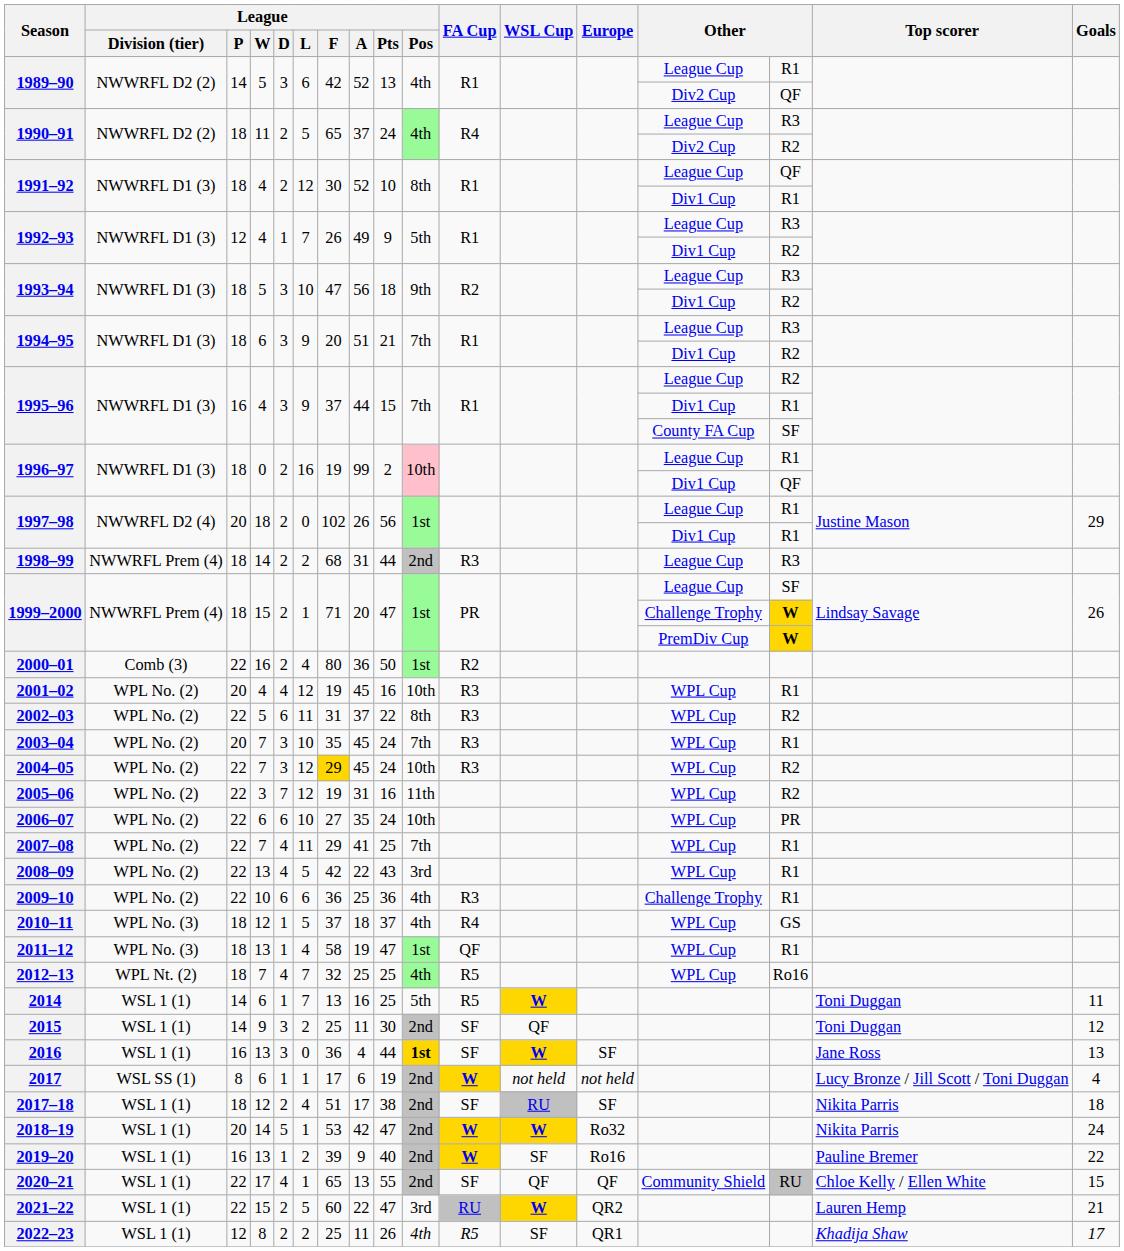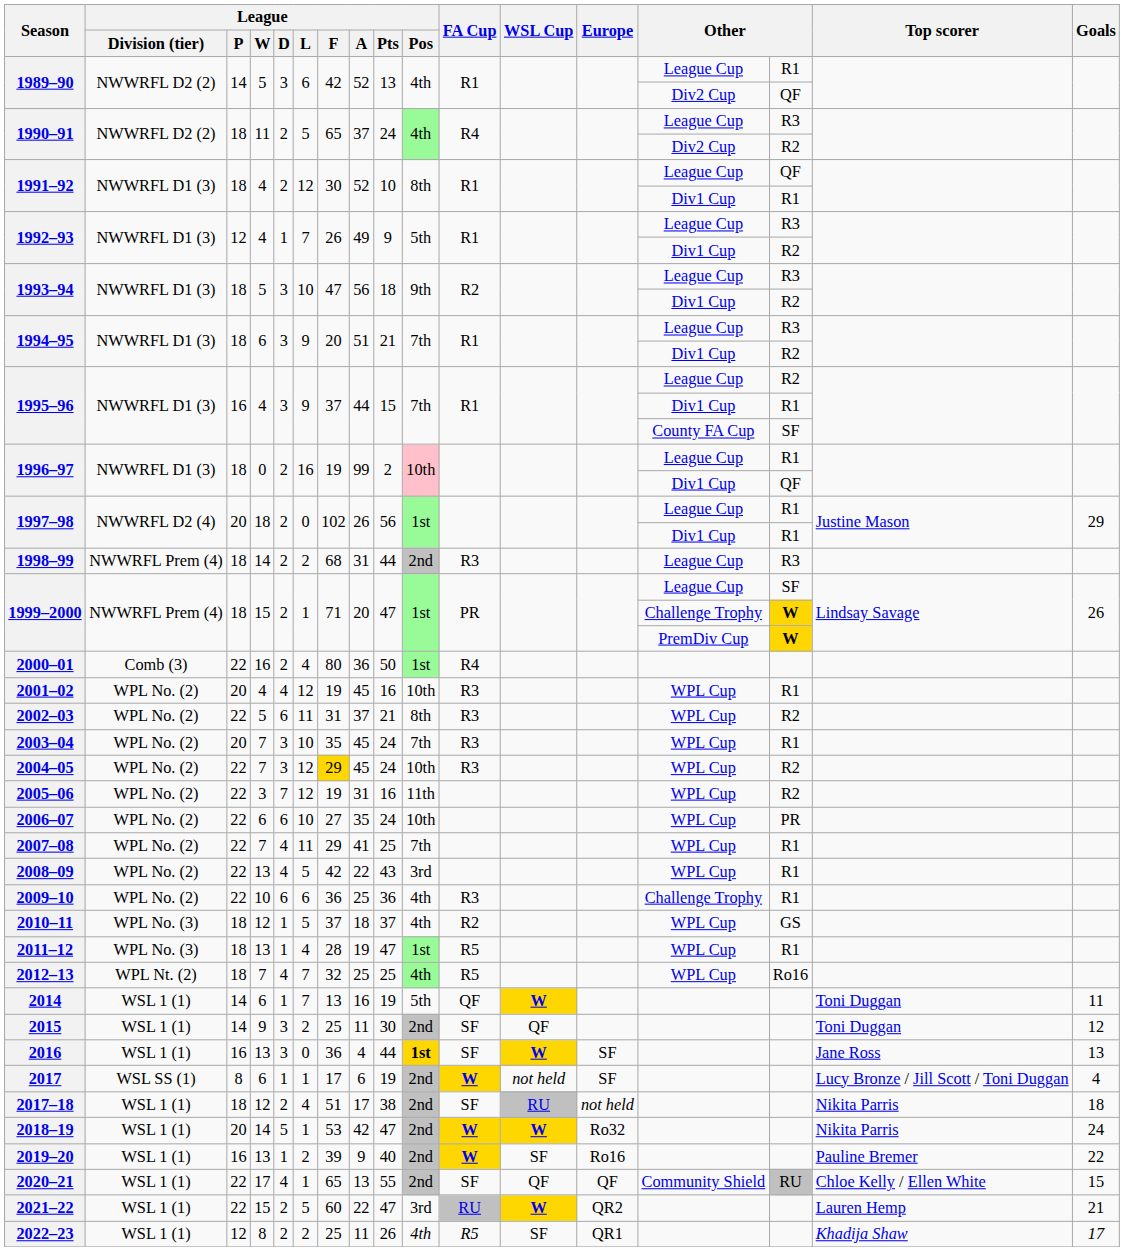 <table class="wikitable sortable" style="text-align: center">
 <tr>
 <th scope="col" rowspan=2>Season</th>
 <th colspan=9 class="unsortable">League</th>
 <th scope="col" rowspan=2><a href='#'>FA Cup</a></th>
 <th scope="col" rowspan=2><a href='#'>WSL Cup</a></th>
 <th scope="col" rowspan=2><a href='#'>Europe</a></th>
 <th scope="col" rowspan=2 colspan=2>Other</th>
 <th scope="col" rowspan=2>Top scorer</th>
 <th scope="col" rowspan=2>Goals</th>
 </tr>
 <tr>
 <th>Division (tier)</th>
 <th>P</th>
 <th>W</th>
 <th>D</th>
 <th>L</th>
 <th>F</th>
 <th>A</th>
 <th>Pts</th>
 <th>Pos</th>
 </tr>
 <tr>
 <th scope="row" rowspan=2><a href='#'>1989–90</a></th>
 <td rowspan=2>NWWRFL D2 (2)</td>
 <td rowspan=2>14</td>
 <td rowspan=2>5</td>
 <td rowspan=2>3</td>
 <td rowspan=2>6</td>
 <td rowspan=2>42</td>
 <td rowspan=2>52</td>
 <td rowspan=2>13</td>
 <td rowspan=2>4th</td>
 <td rowspan=2>R1</td>
 <td rowspan=2></td>
 <td rowspan=2></td>
 <td><a href='#'>League Cup</a></td>
 <td>R1</td>
 <td align=left rowspan=2></td>
 <td rowspan=2></td>
 </tr>
 <tr>
 <td><a href='#'>Div2 Cup</a></td>
 <td>QF</td>
 </tr>
 <tr>
 <th scope="row" rowspan=2><a href='#'>1990–91</a></th>
 <td rowspan=2>NWWRFL D2 (2)</td>
 <td rowspan=2>18</td>
 <td rowspan=2>11</td>
 <td rowspan=2>2</td>
 <td rowspan=2>5</td>
 <td rowspan=2>65</td>
 <td rowspan=2>37</td>
 <td rowspan=2>24</td>
 <td rowspan=2 style="background:palegreen;">4th</td>
 <td rowspan=2>R4</td>
 <td rowspan=2></td>
 <td rowspan=2></td>
 <td><a href='#'>League Cup</a></td>
 <td>R3</td>
 <td align=left rowspan=2></td>
 <td rowspan=2></td>
 </tr>
 <tr>
 <td><a href='#'>Div2 Cup</a></td>
 <td>R2</td>
 </tr>
 <tr>
 <th scope="row" rowspan=2><a href='#'>1991–92</a></th>
 <td rowspan=2>NWWRFL D1 (3)</td>
 <td rowspan=2>18</td>
 <td rowspan=2>4</td>
 <td rowspan=2>2</td>
 <td rowspan=2>12</td>
 <td rowspan=2>30</td>
 <td rowspan=2>52</td>
 <td rowspan=2>10</td>
 <td rowspan=2>8th</td>
 <td rowspan=2>R1</td>
 <td rowspan=2></td>
 <td rowspan=2></td>
 <td><a href='#'>League Cup</a></td>
 <td>QF</td>
 <td align=left rowspan=2></td>
 <td rowspan=2></td>
 </tr>
 <tr>
 <td><a href='#'>Div1 Cup</a></td>
 <td>R1</td>
 </tr>
 <tr>
 <th scope="row" rowspan=2><a href='#'>1992–93</a></th>
 <td rowspan=2>NWWRFL D1 (3)</td>
 <td rowspan=2>12</td>
 <td rowspan=2>4</td>
 <td rowspan=2>1</td>
 <td rowspan=2>7</td>
 <td rowspan=2>26</td>
 <td rowspan=2>49</td>
 <td rowspan=2>9</td>
 <td rowspan=2>5th</td>
 <td rowspan=2>R1</td>
 <td rowspan=2></td>
 <td rowspan=2></td>
 <td><a href='#'>League Cup</a></td>
 <td>R3</td>
 <td align=left rowspan=2></td>
 <td rowspan=2></td>
 </tr>
 <tr>
 <td><a href='#'>Div1 Cup</a></td>
 <td>R2</td>
 </tr>
 <tr>
 <th scope="row" rowspan=2><a href='#'>1993–94</a></th>
 <td rowspan=2>NWWRFL D1 (3)</td>
 <td rowspan=2>18</td>
 <td rowspan=2>5</td>
 <td rowspan=2>3</td>
 <td rowspan=2>10</td>
 <td rowspan=2>47</td>
 <td rowspan=2>56</td>
 <td rowspan=2>18</td>
 <td rowspan=2>9th</td>
 <td rowspan=2>R2</td>
 <td rowspan=2></td>
 <td rowspan=2></td>
 <td><a href='#'>League Cup</a></td>
 <td>R3</td>
 <td align=left rowspan=2></td>
 <td rowspan=2></td>
 </tr>
 <tr>
 <td><a href='#'>Div1 Cup</a></td>
 <td>R2</td>
 </tr>
 <tr>
 <th scope="row" rowspan=2><a href='#'>1994–95</a></th>
 <td rowspan=2>NWWRFL D1 (3)</td>
 <td rowspan=2>18</td>
 <td rowspan=2>6</td>
 <td rowspan=2>3</td>
 <td rowspan=2>9</td>
 <td rowspan=2>20</td>
 <td rowspan=2>51</td>
 <td rowspan=2>21</td>
 <td rowspan=2>7th</td>
 <td rowspan=2>R1</td>
 <td rowspan=2></td>
 <td rowspan=2></td>
 <td><a href='#'>League Cup</a></td>
 <td>R3</td>
 <td align=left rowspan=2></td>
 <td rowspan=2></td>
 </tr>
 <tr>
 <td><a href='#'>Div1 Cup</a></td>
 <td>R2</td>
 </tr>
 <tr>
 <th scope="row" rowspan=3><a href='#'>1995–96</a></th>
 <td rowspan=3>NWWRFL D1 (3)</td>
 <td rowspan=3>16</td>
 <td rowspan=3>4</td>
 <td rowspan=3>3</td>
 <td rowspan=3>9</td>
 <td rowspan=3>37</td>
 <td rowspan=3>44</td>
 <td rowspan=3>15</td>
 <td rowspan=3>7th</td>
 <td rowspan=3>R1</td>
 <td rowspan=3></td>
 <td rowspan=3></td>
 <td><a href='#'>League Cup</a></td>
 <td>R2</td>
 <td align=left rowspan=3></td>
 <td rowspan=3></td>
 </tr>
 <tr>
 <td><a href='#'>Div1 Cup</a></td>
 <td>R1</td>
 </tr>
 <tr>
 <td><a href='#'>County FA Cup</a></td>
 <td>SF</td>
 </tr>
 <tr>
 <th scope="row" rowspan=2><a href='#'>1996–97</a></th>
 <td rowspan=2>NWWRFL D1 (3)</td>
 <td rowspan=2>18</td>
 <td rowspan=2>0</td>
 <td rowspan=2>2</td>
 <td rowspan=2>16</td>
 <td rowspan=2>19</td>
 <td rowspan=2>99</td>
 <td rowspan=2>2</td>
 <td style="background:pink;" rowspan=2>10th</td>
 <td rowspan=2></td>
 <td rowspan=2></td>
 <td rowspan=2></td>
 <td><a href='#'>League Cup</a></td>
 <td>R1</td>
 <td align=left rowspan=2></td>
 <td rowspan=2></td>
 </tr>
 <tr>
 <td><a href='#'>Div1 Cup</a></td>
 <td>QF</td>
 </tr>
 <tr>
 <th scope="row" rowspan=2><a href='#'>1997–98</a></th>
 <td rowspan=2>NWWRFL D2 (4)</td>
 <td rowspan=2>20</td>
 <td rowspan=2>18</td>
 <td rowspan=2>2</td>
 <td rowspan=2>0</td>
 <td rowspan=2>102</td>
 <td rowspan=2>26</td>
 <td rowspan=2>56</td>
 <td style="background:palegreen;" rowspan=2>1st</td>
 <td rowspan=2></td>
 <td rowspan=2></td>
 <td rowspan=2></td>
 <td><a href='#'>League Cup</a></td>
 <td>R1</td>
 <td align=left rowspan=2><a href='#'>Justine Mason</a></td>
 <td rowspan=2>29</td>
 </tr>
 <tr>
 <td><a href='#'>Div1 Cup</a></td>
 <td>R1</td>
 </tr>
 <tr>
 <th scope="row"><a href='#'>1998–99</a></th>
 <td>NWWRFL Prem (4)</td>
 <td>18</td>
 <td>14</td>
 <td>2</td>
 <td>2</td>
 <td>68</td>
 <td>31</td>
 <td>44</td>
 <td style="background:silver;">2nd</td>
 <td>R3</td>
 <td></td>
 <td></td>
 <td><a href='#'>League Cup</a></td>
 <td>R3</td>
 <td align=left></td>
 <td></td>
 </tr>
 <tr>
 <th scope="row" rowspan=3><a href='#'>1999–2000</a></th>
 <td rowspan=3>NWWRFL Prem (4)</td>
 <td rowspan=3>18</td>
 <td rowspan=3>15</td>
 <td rowspan=3>2</td>
 <td rowspan=3>1</td>
 <td rowspan=3>71</td>
 <td rowspan=3>20</td>
 <td rowspan=3>47</td>
 <td style="background:palegreen;" rowspan=3>1st</td>
 <td rowspan=3>PR</td>
 <td rowspan=3></td>
 <td rowspan=3></td>
 <td><a href='#'>League Cup</a></td>
 <td>SF</td>
 <td align=left rowspan=3><a href='#'>Lindsay Savage</a></td>
 <td rowspan=3>26</td>
 </tr>
 <tr>
 <td><a href='#'>Challenge Trophy</a></td>
 <td style="background:gold;"><strong>W</strong></td>
 </tr>
 <tr>
 <td><a href='#'>PremDiv Cup</a></td>
 <td style="background:gold;"><strong>W</strong></td>
 </tr>
 <tr>
 <th scope="row"><a href='#'>2000–01</a></th>
 <td>Comb (3)</td>
 <td>22</td>
 <td>16</td>
 <td>2</td>
 <td>4</td>
 <td>80</td>
 <td>36</td>
 <td>50</td>
 <td style="background:palegreen;">1st</td>
-<td>R2</td>
+<td>R4</td>
 <td></td>
 <td></td>
 <td></td>
 <td></td>
 <td align=left></td>
 <td></td>
 </tr>
 <tr>
 <th scope="row"><a href='#'>2001–02</a></th>
 <td>WPL No. (2)</td>
 <td>20</td>
 <td>4</td>
 <td>4</td>
 <td>12</td>
 <td>19</td>
 <td>45</td>
 <td>16</td>
 <td>10th</td>
 <td>R3</td>
 <td></td>
 <td></td>
 <td><a href='#'>WPL Cup</a></td>
 <td>R1</td>
 <td align=left></td>
 <td></td>
 </tr>
 <tr>
 <th scope="row"><a href='#'>2002–03</a></th>
 <td>WPL No. (2)</td>
 <td>22</td>
 <td>5</td>
 <td>6</td>
 <td>11</td>
 <td>31</td>
 <td>37</td>
-<td>22</td>
+<td>21</td>
 <td>8th</td>
 <td>R3</td>
 <td></td>
 <td></td>
 <td><a href='#'>WPL Cup</a></td>
 <td>R2</td>
 <td align=left></td>
 <td></td>
 </tr>
 <tr>
 <th scope="row"><a href='#'>2003–04</a></th>
 <td>WPL No. (2)</td>
 <td>20</td>
 <td>7</td>
 <td>3</td>
 <td>10</td>
 <td>35</td>
 <td>45</td>
 <td>24</td>
 <td>7th</td>
 <td>R3</td>
 <td></td>
 <td></td>
 <td><a href='#'>WPL Cup</a></td>
 <td>R1</td>
 <td align=left></td>
 <td></td>
 </tr>
 <tr>
 <th scope="row"><a href='#'>2004–05</a></th>
 <td>WPL No. (2)</td>
 <td>22</td>
 <td>7</td>
 <td>3</td>
 <td>12</td>
 <td style="background: gold;">29</td>
 <td>45</td>
 <td>24</td>
 <td>10th</td>
 <td>R3</td>
 <td></td>
 <td></td>
 <td><a href='#'>WPL Cup</a></td>
 <td>R2</td>
 <td align=left></td>
 <td></td>
 </tr>
 <tr>
 <th scope="row"><a href='#'>2005–06</a></th>
 <td>WPL No. (2)</td>
 <td>22</td>
 <td>3</td>
 <td>7</td>
 <td>12</td>
 <td>19</td>
 <td>31</td>
 <td>16</td>
 <td>11th</td>
 <td></td>
 <td></td>
 <td></td>
 <td><a href='#'>WPL Cup</a></td>
 <td>R2</td>
 <td align=left></td>
 <td></td>
 </tr>
 <tr>
 <th scope="row"><a href='#'>2006–07</a></th>
 <td>WPL No. (2)</td>
 <td>22</td>
 <td>6</td>
 <td>6</td>
 <td>10</td>
 <td>27</td>
 <td>35</td>
 <td>24</td>
 <td>10th</td>
 <td></td>
 <td></td>
 <td></td>
 <td><a href='#'>WPL Cup</a></td>
 <td>PR</td>
 <td align=left></td>
 <td></td>
 </tr>
 <tr>
 <th scope="row"><a href='#'>2007–08</a></th>
 <td>WPL No. (2)</td>
 <td>22</td>
 <td>7</td>
 <td>4</td>
 <td>11</td>
 <td>29</td>
 <td>41</td>
 <td>25</td>
 <td>7th</td>
 <td></td>
 <td></td>
 <td></td>
 <td><a href='#'>WPL Cup</a></td>
 <td>R1</td>
 <td align=left></td>
 <td></td>
 </tr>
 <tr>
 <th scope="row"><a href='#'>2008–09</a></th>
 <td>WPL No. (2)</td>
 <td>22</td>
 <td>13</td>
 <td>4</td>
 <td>5</td>
 <td>42</td>
 <td>22</td>
 <td>43</td>
 <td>3rd</td>
 <td></td>
 <td></td>
 <td></td>
 <td><a href='#'>WPL Cup</a></td>
 <td>R1</td>
 <td align=left></td>
 <td></td>
 </tr>
 <tr>
 <th scope="row"><a href='#'>2009–10</a></th>
 <td>WPL No. (2)</td>
 <td>22</td>
 <td>10</td>
 <td>6</td>
 <td>6</td>
 <td>36</td>
 <td>25</td>
 <td>36</td>
 <td>4th</td>
 <td>R3</td>
 <td></td>
 <td></td>
 <td><a href='#'>Challenge Trophy</a></td>
 <td>R1</td>
 <td align=left></td>
 <td></td>
 </tr>
 <tr>
 <th scope="row"><a href='#'>2010–11</a></th>
 <td>WPL No. (3)</td>
 <td>18</td>
 <td>12</td>
 <td>1</td>
 <td>5</td>
 <td>37</td>
 <td>18</td>
 <td>37</td>
 <td>4th</td>
-<td>R4</td>
+<td>R2</td>
 <td></td>
 <td></td>
 <td><a href='#'>WPL Cup</a></td>
 <td>GS</td>
 <td align=left></td>
 <td></td>
 </tr>
 <tr>
 <th scope="row"><a href='#'>2011–12</a></th>
 <td>WPL No. (3)</td>
 <td>18</td>
 <td>13</td>
 <td>1</td>
 <td>4</td>
-<td>58</td>
+<td>28</td>
 <td>19</td>
 <td>47</td>
 <td style="background:palegreen;">1st</td>
-<td>QF</td>
+<td>R5</td>
 <td></td>
 <td></td>
 <td><a href='#'>WPL Cup</a></td>
 <td>R1</td>
 <td align=left></td>
 <td></td>
 </tr>
 <tr>
 <th scope="row"><a href='#'>2012–13</a></th>
 <td>WPL Nt. (2)</td>
 <td>18</td>
 <td>7</td>
 <td>4</td>
 <td>7</td>
 <td>32</td>
 <td>25</td>
 <td>25</td>
 <td style="background:palegreen;">4th</td>
 <td>R5</td>
 <td></td>
 <td></td>
 <td><a href='#'>WPL Cup</a></td>
 <td>Ro16</td>
 <td align=left></td>
 <td></td>
 </tr>
 <tr>
 <th scope="row"><a href='#'>2014</a></th>
 <td>WSL 1 (1)</td>
 <td>14</td>
 <td>6</td>
 <td>1</td>
 <td>7</td>
 <td>13</td>
 <td>16</td>
-<td>25</td>
+<td>19</td>
 <td>5th</td>
-<td>R5</td>
+<td>QF</td>
 <td style="background:gold;"><strong><a href='#'>W</a></strong></td>
 <td></td>
 <td></td>
 <td></td>
 <td align=left><a href='#'>Toni Duggan</a></td>
 <td>11</td>
 </tr>
 <tr>
 <th scope="row"><a href='#'>2015</a></th>
 <td>WSL 1 (1)</td>
 <td>14</td>
 <td>9</td>
 <td>3</td>
 <td>2</td>
 <td>25</td>
 <td>11</td>
 <td>30</td>
 <td style="background:silver;">2nd</td>
 <td>SF</td>
 <td>QF</td>
 <td></td>
 <td></td>
 <td></td>
 <td align=left><a href='#'>Toni Duggan</a></td>
 <td>12</td>
 </tr>
 <tr>
 <th scope="row"><a href='#'>2016</a></th>
 <td>WSL 1 (1)</td>
 <td>16</td>
 <td>13</td>
 <td>3</td>
 <td>0</td>
 <td>36</td>
 <td>4</td>
 <td>44</td>
 <td style="background:gold;"><strong>1st</strong></td>
 <td>SF</td>
 <td style="background:gold;"><strong><a href='#'>W</a></strong></td>
 <td>SF</td>
 <td></td>
 <td></td>
 <td align=left><a href='#'>Jane Ross</a></td>
 <td>13</td>
 </tr>
 <tr>
 <th scope="row"><a href='#'>2017</a></th>
 <td>WSL SS (1)</td>
 <td>8</td>
 <td>6</td>
 <td>1</td>
 <td>1</td>
 <td>17</td>
 <td>6</td>
 <td>19</td>
 <td style="background:silver;">2nd</td>
 <td style="background:gold;"><strong><a href='#'>W</a></strong></td>
 <td><em>not held</em></td>
-<td><em>not held</em></td>
+<td>SF</td>
 <td></td>
 <td></td>
 <td align=left><a href='#'>Lucy Bronze</a> / <a href='#'>Jill Scott</a> / <a href='#'>Toni Duggan</a></td>
 <td>4</td>
 </tr>
 <tr>
 <th scope="row"><a href='#'>2017–18</a></th>
 <td>WSL 1 (1)</td>
 <td>18</td>
 <td>12</td>
 <td>2</td>
 <td>4</td>
 <td>51</td>
 <td>17</td>
 <td>38</td>
 <td style="background:silver;">2nd</td>
 <td>SF</td>
 <td style="background:silver;"><a href='#'>RU</a></td>
-<td>SF</td>
+<td><em>not held</em></td>
 <td></td>
 <td></td>
 <td align=left><a href='#'>Nikita Parris</a></td>
 <td>18</td>
 </tr>
 <tr>
 <th scope="row"><a href='#'>2018–19</a></th>
 <td>WSL 1 (1)</td>
 <td>20</td>
 <td>14</td>
 <td>5</td>
 <td>1</td>
 <td>53</td>
 <td>42</td>
 <td>47</td>
 <td style="background:silver;">2nd</td>
 <td style="background:gold;"><a href='#'><strong>W</strong></a></td>
 <td style="background:gold;"><a href='#'><strong>W</strong></a></td>
 <td>Ro32</td>
 <td></td>
 <td></td>
 <td align=left><a href='#'>Nikita Parris</a></td>
 <td>24</td>
 </tr>
 <tr>
 <th scope="row"><a href='#'>2019–20</a></th>
 <td>WSL 1 (1)</td>
 <td>16</td>
 <td>13</td>
 <td>1</td>
 <td>2</td>
 <td>39</td>
 <td>9</td>
 <td>40</td>
 <td style="background:silver;">2nd</td>
 <td style="background:gold;"><a href='#'><strong>W</strong></a></td>
 <td>SF</td>
 <td>Ro16</td>
 <td></td>
 <td></td>
 <td align=left><a href='#'>Pauline Bremer</a></td>
 <td>22</td>
 </tr>
 <tr>
 <th scope="row"><a href='#'>2020–21</a></th>
 <td>WSL 1 (1)</td>
 <td>22</td>
 <td>17</td>
 <td>4</td>
 <td>1</td>
 <td>65</td>
 <td>13</td>
 <td>55</td>
 <td style="background:silver;">2nd</td>
 <td>SF</td>
 <td>QF</td>
 <td>QF</td>
 <td><a href='#'>Community Shield</a></td>
 <td style="background:silver;">RU</td>
 <td align=left><a href='#'>Chloe Kelly</a> / <a href='#'>Ellen White</a></td>
 <td>15</td>
 </tr>
 <tr>
 <th scope="row"><a href='#'>2021–22</a></th>
 <td>WSL 1 (1)</td>
 <td>22</td>
 <td>15</td>
 <td>2</td>
 <td>5</td>
 <td>60</td>
 <td>22</td>
 <td>47</td>
 <td>3rd</td>
 <td style="background:silver;"><a href='#'>RU</a></td>
 <td style="background:gold;"><a href='#'><strong>W</strong></a></td>
 <td>QR2</td>
 <td></td>
 <td></td>
 <td align=left><a href='#'>Lauren Hemp</a></td>
 <td>21</td>
 </tr>
 <tr>
 <th scope="row"><a href='#'>2022–23</a></th>
 <td>WSL 1 (1)</td>
 <td>12</td>
 <td>8</td>
 <td>2</td>
 <td>2</td>
 <td>25</td>
 <td>11</td>
 <td>26</td>
 <td><em>4th</em></td>
 <td><em>R5</em></td>
 <td>SF</td>
 <td>QR1</td>
 <td></td>
 <td></td>
 <td align=left><em><a href='#'>Khadija Shaw</a></em></td>
 <td><em>17</em></td>
 </tr>
 </table>
